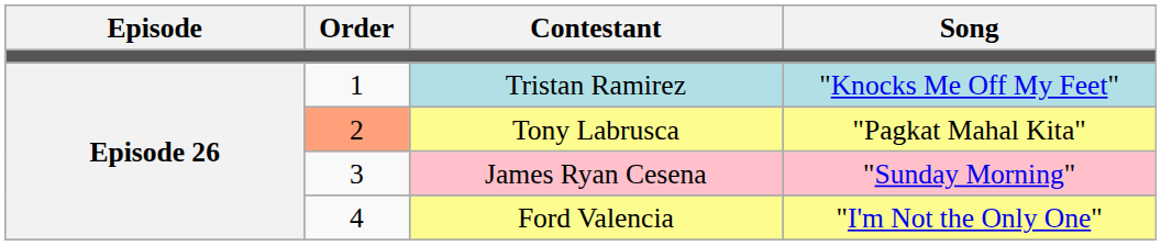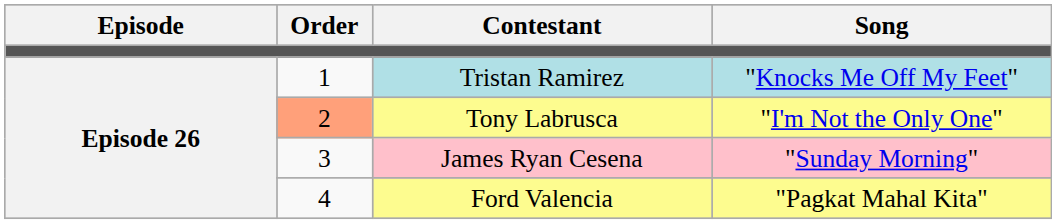 <table class="wikitable" style="text-align:center; line-height:17px; width:100%; font-size: 95%;">
 <tr>
 <th style="width:20%;">Episode</th>
 <th style="width:05%;">Order</th>
 <th style="width:25%;">Contestant</th>
 <th style="width:25%;">Song</th>
 </tr>
 <tr>
 <td colspan="4" style="background:#555;"></td>
 </tr>
 <tr>
 <th rowspan="4">Episode 26<br><small></small></th>
 <td>1</td>
 <td style="background:#b0e0e6;">Tristan Ramirez </td>
 <td style="background:#b0e0e6;">"<a href='#'>Knocks Me Off My Feet</a>"</td>
 </tr>
 <tr>
 <td style="background: lightsalmon;">2</td>
 <td style="background:#fdfc8f;">Tony Labrusca</td>
-<td style="background:#fdfc8f;">"Pagkat Mahal Kita"</td>
+<td style="background:#fdfc8f;">"<a href='#'>I'm Not the Only One</a>"</td>
 </tr>
 <tr>
 <td>3</td>
 <td style="background:pink;">James Ryan Cesena</td>
 <td style="background:pink;">"<a href='#'>Sunday Morning</a>"</td>
 </tr>
 <tr>
 <td>4</td>
 <td style="background:#fdfc8f;">Ford Valencia</td>
-<td style="background:#fdfc8f;">"<a href='#'>I'm Not the Only One</a>"</td>
+<td style="background:#fdfc8f;">"Pagkat Mahal Kita"</td>
 </tr>
 </table>
